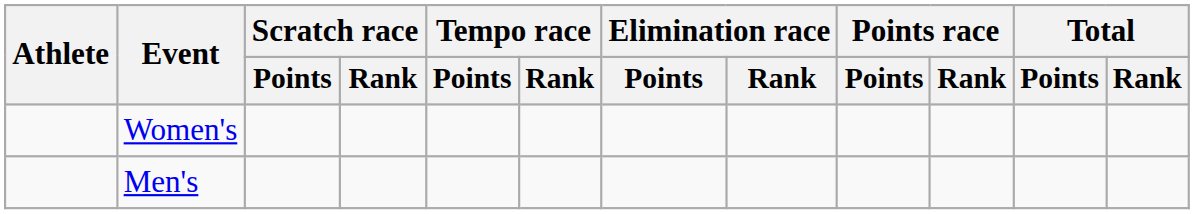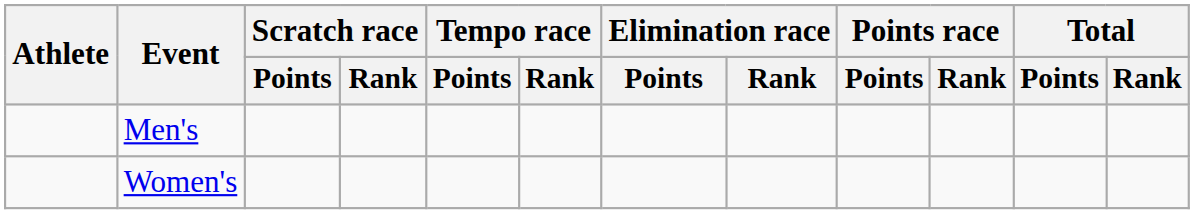 <table class=wikitable style=font-size:90%;text-align:center>
 <tr>
 <th rowspan=2>Athlete</th>
 <th rowspan=2>Event</th>
 <th colspan=2>Scratch race</th>
 <th colspan=2>Tempo race</th>
 <th colspan=2>Elimination race</th>
 <th colspan=2>Points race</th>
 <th colspan=2>Total</th>
 </tr>
 <tr style=font-size:95%>
 <th>Points</th>
 <th>Rank</th>
 <th>Points</th>
 <th>Rank</th>
 <th>Points</th>
 <th>Rank</th>
 <th>Points</th>
 <th>Rank</th>
 <th>Points</th>
 <th>Rank</th>
 </tr>
 <tr>
 <td align=left></td>
-<td align=left><a href='#'>Women's</a></td>
+<td align=left><a href='#'>Men's</a></td>
 <td></td>
 <td></td>
 <td></td>
 <td></td>
 <td></td>
 <td></td>
 <td></td>
 <td></td>
 <td></td>
 <td></td>
 </tr>
 <tr>
 <td align=left></td>
-<td align=left><a href='#'>Men's</a></td>
+<td align=left><a href='#'>Women's</a></td>
 <td></td>
 <td></td>
 <td></td>
 <td></td>
 <td></td>
 <td></td>
 <td></td>
 <td></td>
 <td></td>
 <td></td>
 </tr>
 </table>
